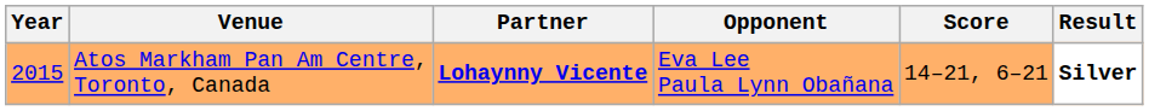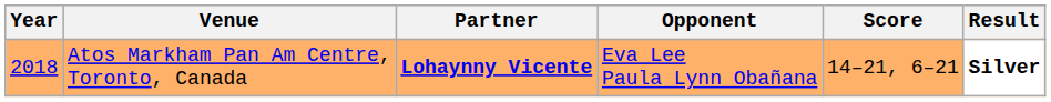 <table class="sortable wikitable" style="font-size: 90%;">
 <tr>
 <th>Year</th>
 <th>Venue</th>
 <th>Partner</th>
 <th>Opponent</th>
 <th>Score</th>
 <th>Result</th>
 </tr>
 <tr style="background:#FFB069">
-<td align="center"><a href='#'>2015</a></td>
+<td align="center"><a href='#'>2018</a></td>
 <td align="left"><a href='#'>Atos Markham Pan Am Centre</a>,<br><a href='#'>Toronto</a>, Canada</td>
 <td align="left"><strong> <a href='#'>Lohaynny Vicente</a></strong></td>
 <td align="left"> <a href='#'>Eva Lee</a> <br>  <a href='#'>Paula Lynn Obañana</a></td>
 <td align="left">14–21, 6–21</td>
 <td style="text-align:left; background:white"> <strong>Silver</strong></td>
 </tr>
 </table>
